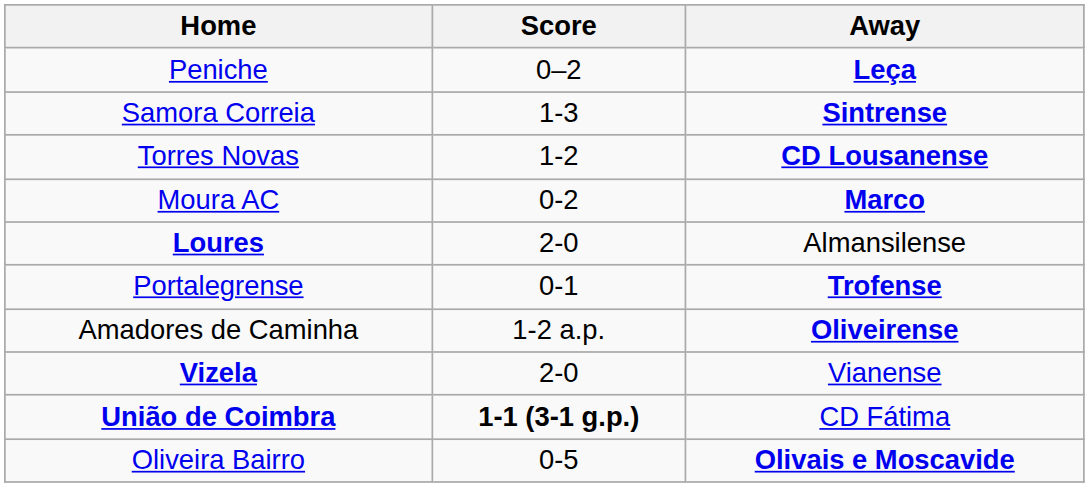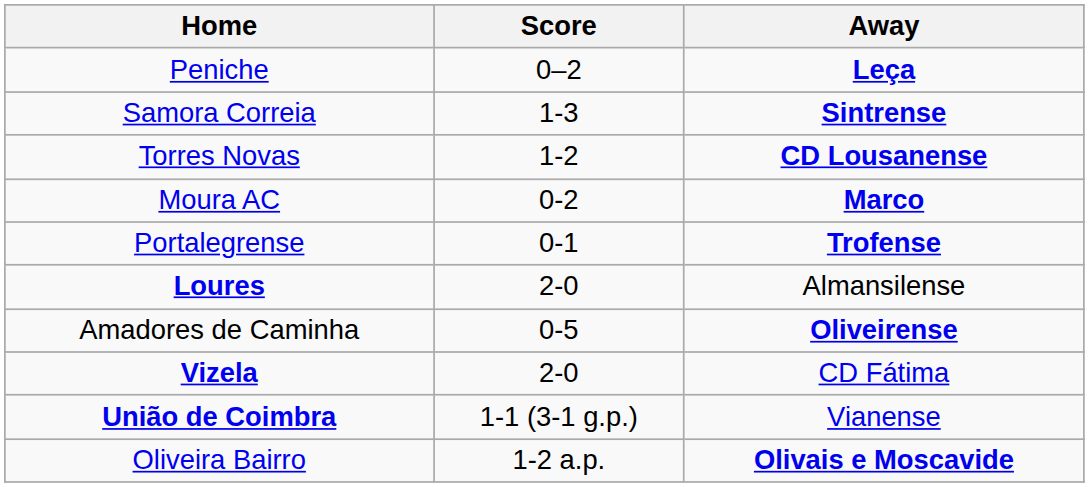 <table class="wikitable" width="50%" style="text-align: center;">
 <tr>
 <th>Home</th>
 <th>Score</th>
 <th>Away</th>
 </tr>
 <tr>
 <td><a href='#'>Peniche</a></td>
 <td>0–2</td>
 <td><strong><a href='#'>Leça</a></strong></td>
 </tr>
 <tr>
 <td><a href='#'>Samora Correia</a></td>
 <td>1-3</td>
 <td><strong><a href='#'>Sintrense</a></strong></td>
 </tr>
 <tr>
 <td><a href='#'>Torres Novas</a></td>
 <td>1-2</td>
 <td><strong><a href='#'>CD Lousanense</a></strong></td>
 </tr>
 <tr>
 <td><a href='#'>Moura AC</a></td>
 <td>0-2</td>
 <td><strong><a href='#'>Marco</a></strong></td>
 </tr>
 <tr>
+<td><a href='#'>Portalegrense</a></td>
+<td>0-1</td>
+<td><strong><a href='#'>Trofense</a></strong></td>
+</tr>
+<tr>
 <td><strong><a href='#'>Loures</a></strong></td>
 <td>2-0</td>
 <td>Almansilense</td>
 </tr>
 <tr>
-<td><a href='#'>Portalegrense</a></td>
-<td>0-1</td>
-<td><strong><a href='#'>Trofense</a></strong></td>
-</tr>
-<tr>
 <td>Amadores de Caminha</td>
-<td>1-2 a.p.</td>
+<td>0-5</td>
 <td><strong><a href='#'>Oliveirense</a></strong></td>
 </tr>
 <tr>
 <td><strong><a href='#'>Vizela</a></strong></td>
 <td>2-0</td>
+<td><a href='#'>CD Fátima</a></td>
+</tr>
+<tr>
+<td><strong><a href='#'>União de Coimbra</a></strong></td>
+<td>1-1 (3-1 g.p.)</td>
 <td><a href='#'>Vianense</a></td>
 </tr>
 <tr>
-<td><strong><a href='#'>União de Coimbra</a></strong></td>
-<td><strong>1-1 (3-1 g.p.)</strong></td>
-<td><a href='#'>CD Fátima</a></td>
-</tr>
-<tr>
 <td><a href='#'>Oliveira Bairro</a></td>
-<td>0-5</td>
+<td>1-2 a.p.</td>
 <td><strong><a href='#'>Olivais e Moscavide</a></strong></td>
 </tr>
 </table>
